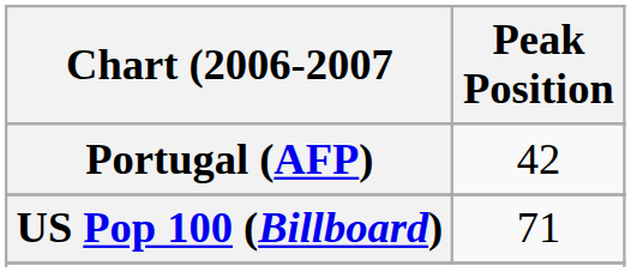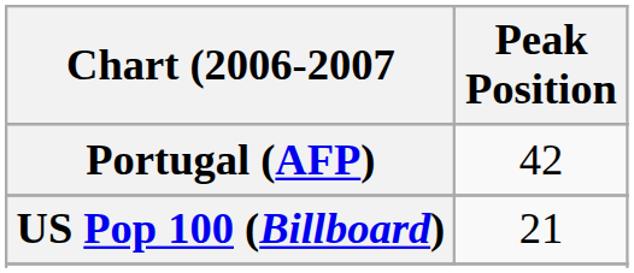 <table class="wikitable sortable plainrowheaders">
 <tr>
 <th>Chart (2006-2007</th>
 <th>Peak<br>Position</th>
 </tr>
 <tr>
 </tr>
 <tr>
 <th scope="row">Portugal (<a href='#'>AFP</a>)</th>
 <td align="center">42</td>
 </tr>
 <tr>
 </tr>
 <tr>
 </tr>
 <tr>
 </tr>
 <tr>
 </tr>
 <tr>
 <th scope="row">US <a href='#'>Pop 100</a> (<a href='#'><em>Billboard</em></a>)</th>
-<td align="center">71</td>
+<td align="center">21</td>
 </tr>
 <tr>
 </tr>
 <tr>
 </tr>
 </table>
